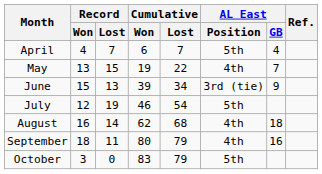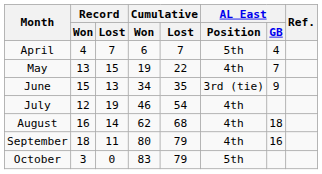 <table class="wikitable" style="text-align:center;">
 <tr>
 <th rowspan=2>Month</th>
 <th colspan=2>Record</th>
 <th colspan=2>Cumulative</th>
 <th colspan=2><a href='#'>AL East</a></th>
 <th rowspan=2>Ref.</th>
 </tr>
 <tr>
 <th>Won</th>
 <th>Lost</th>
 <th>Won</th>
 <th>Lost</th>
 <th>Position</th>
 <th><a href='#'>GB</a></th>
 </tr>
 <tr>
 <td>April</td>
 <td>4</td>
 <td>7</td>
 <td>6</td>
 <td>7</td>
 <td>5th</td>
 <td>4</td>
 <td></td>
 </tr>
 <tr>
 <td>May</td>
 <td>13</td>
 <td>15</td>
 <td>19</td>
 <td>22</td>
 <td>4th</td>
 <td>7</td>
 <td></td>
 </tr>
 <tr>
 <td>June</td>
 <td>15</td>
 <td>13</td>
-<td>39</td>
 <td>34</td>
+<td>35</td>
 <td>3rd (tie)</td>
 <td>9</td>
 <td></td>
 </tr>
 <tr>
 <td>July</td>
 <td>12</td>
 <td>19</td>
 <td>46</td>
 <td>54</td>
-<td>5th</td>
+<td>4th</td>
 <td></td>
 <td></td>
 </tr>
 <tr>
 <td>August</td>
 <td>16</td>
 <td>14</td>
 <td>62</td>
 <td>68</td>
 <td>4th</td>
 <td>18</td>
 <td></td>
 </tr>
 <tr>
 <td>September</td>
 <td>18</td>
 <td>11</td>
 <td>80</td>
 <td>79</td>
 <td>4th</td>
 <td>16</td>
 <td></td>
 </tr>
 <tr>
 <td>October</td>
 <td>3</td>
 <td>0</td>
 <td>83</td>
 <td>79</td>
 <td>5th</td>
 <td></td>
 <td></td>
 </tr>
 </table>
